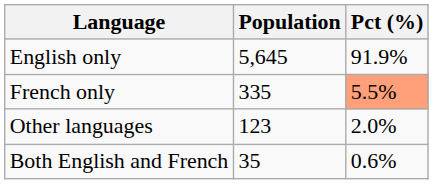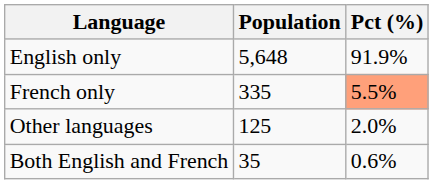 <table class="wikitable">
 <tr>
 <th>Language</th>
 <th>Population</th>
 <th>Pct (%)</th>
 </tr>
 <tr>
 <td>English only</td>
-<td>5,645</td>
+<td>5,648</td>
 <td>91.9%</td>
 </tr>
 <tr>
 <td>French only</td>
 <td>335</td>
 <td style="background: lightsalmon;">5.5%</td>
 </tr>
 <tr>
 <td>Other languages</td>
-<td>123</td>
+<td>125</td>
 <td>2.0%</td>
 </tr>
 <tr>
 <td>Both English and French</td>
 <td>35</td>
 <td>0.6%</td>
 </tr>
 </table>
